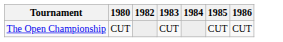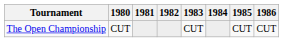 <table class="wikitable" style="font-size:95%;text-align:center;">
 <tr>
 <th>Tournament</th>
 <th>1980</th>
+<th>1981</th>
 <th>1982</th>
 <th>1983</th>
 <th>1984</th>
 <th>1985</th>
 <th>1986</th>
 </tr>
 <tr>
 <td align=left><a href='#'>The Open Championship</a></td>
 <td>CUT</td>
 <td style="background:#eeeeee;"></td>
+<td style="background:#eeeeee;"></td>
 <td>CUT</td>
 <td style="background:#eeeeee;"></td>
 <td>CUT</td>
 <td>CUT</td>
 </tr>
 </table>
